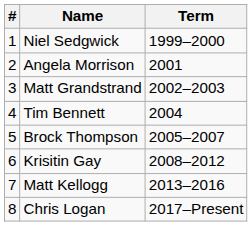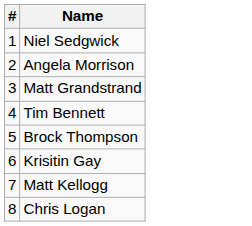 <table class=wikitable>
 <tr>
 <th>#</th>
 <th>Name</th>
-<th>Term</th>
 </tr>
 <tr>
 <td>1</td>
 <td>Niel Sedgwick</td>
-<td>1999–2000</td>
 </tr>
 <tr>
 <td>2</td>
 <td>Angela Morrison</td>
-<td>2001</td>
 </tr>
 <tr>
 <td>3</td>
 <td>Matt Grandstrand</td>
-<td>2002–2003</td>
 </tr>
 <tr>
 <td>4</td>
 <td>Tim Bennett</td>
-<td>2004</td>
 </tr>
 <tr>
 <td>5</td>
 <td>Brock Thompson</td>
-<td>2005–2007</td>
 </tr>
 <tr>
 <td>6</td>
 <td>Krisitin Gay</td>
-<td>2008–2012</td>
 </tr>
 <tr>
 <td>7</td>
 <td>Matt Kellogg</td>
-<td>2013–2016</td>
 </tr>
 <tr>
 <td>8</td>
 <td>Chris Logan</td>
-<td>2017–Present</td>
 </tr>
 </table>
